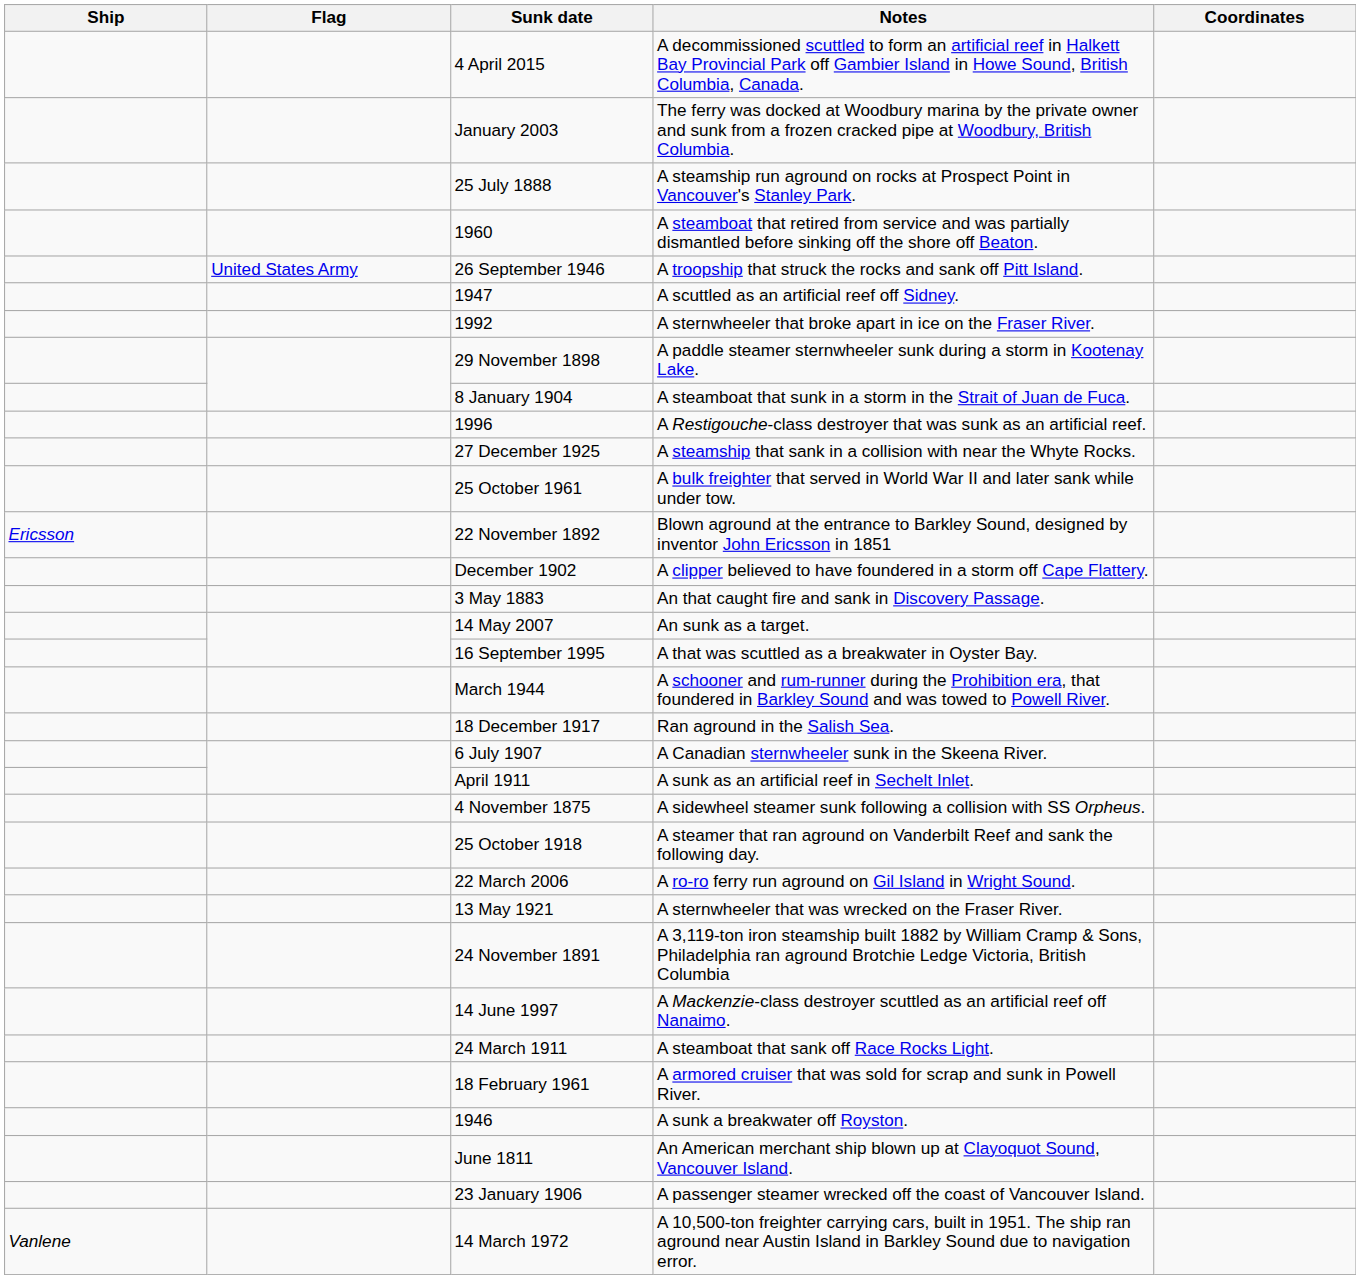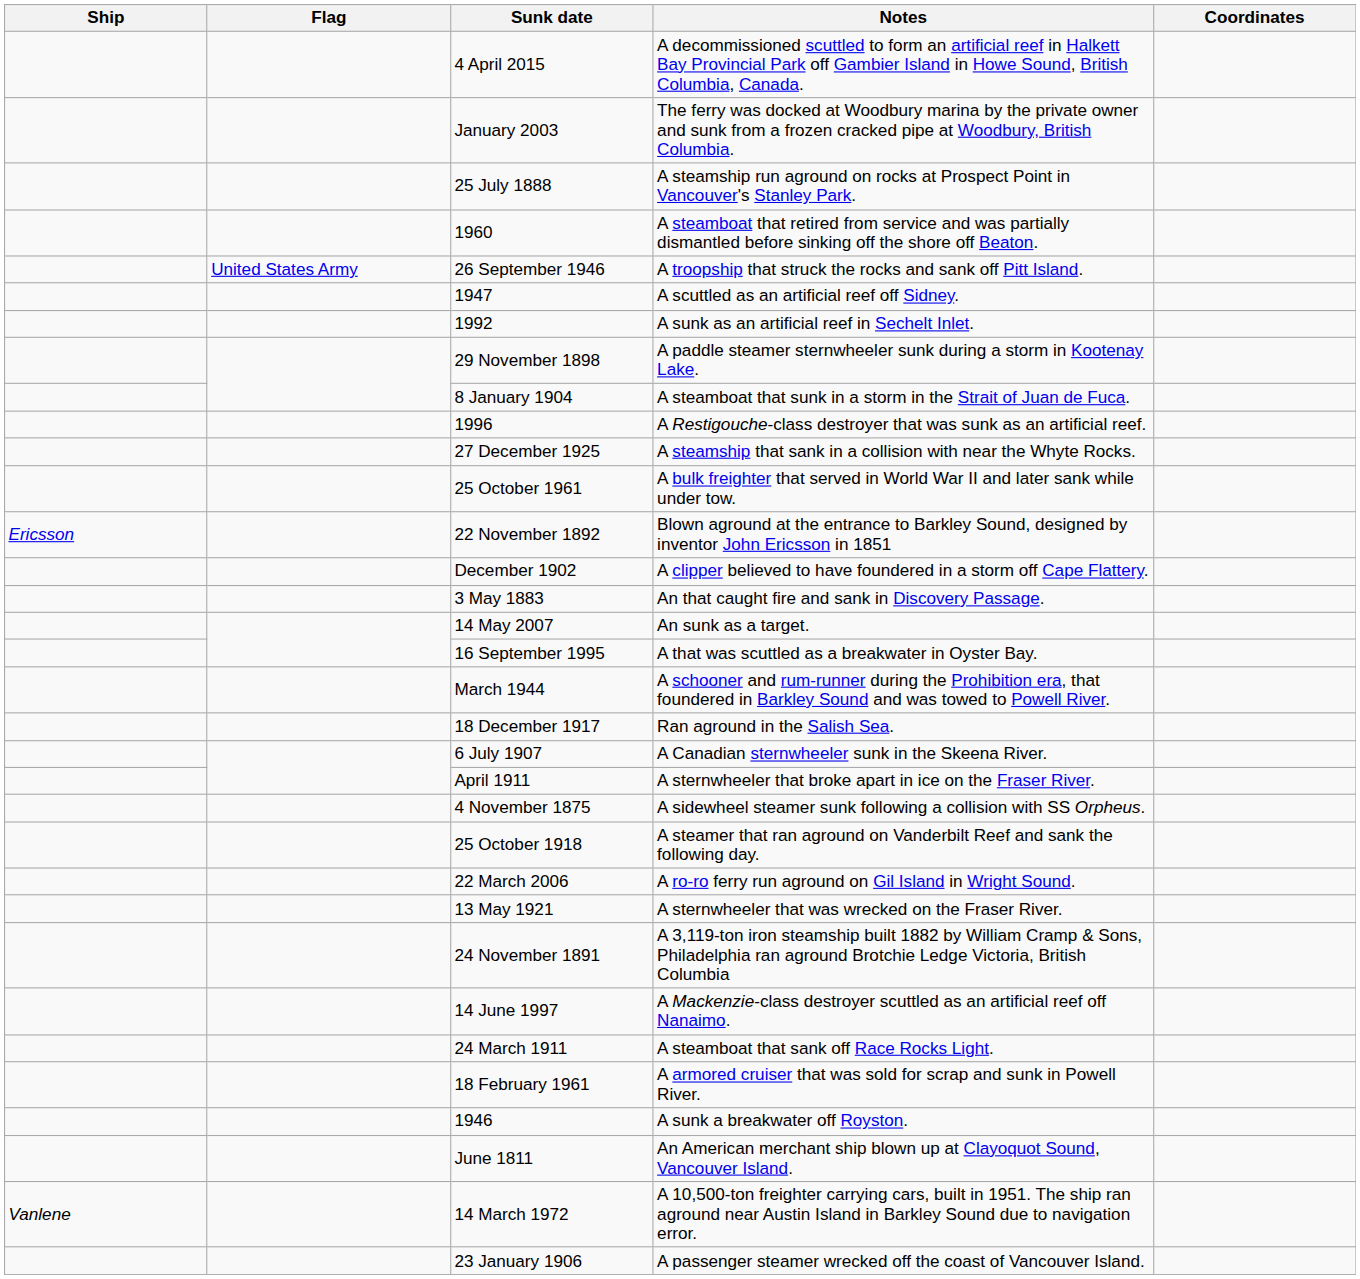 <table class="wikitable" style="width:100%" |>
 <tr>
 <th style="width:15%">Ship</th>
 <th style="width:18%">Flag</th>
 <th style="width:15%">Sunk date</th>
 <th style="width:37%">Notes</th>
 <th style="width:15%">Coordinates</th>
 </tr>
 <tr>
 <td></td>
 <td></td>
 <td>4 April 2015</td>
 <td>A decommissioned  <a href='#'>scuttled</a> to form an <a href='#'>artificial reef</a> in <a href='#'>Halkett Bay Provincial Park</a> off <a href='#'>Gambier Island</a> in <a href='#'>Howe Sound</a>, <a href='#'>British Columbia</a>, <a href='#'>Canada</a>.</td>
 <td></td>
 </tr>
 <tr>
 <td></td>
 <td></td>
 <td>January 2003</td>
 <td>The ferry was docked at Woodbury marina by the private owner and sunk from a frozen cracked pipe at <a href='#'>Woodbury, British Columbia</a>.</td>
 <td></td>
 </tr>
 <tr>
 <td></td>
 <td></td>
 <td>25 July 1888</td>
 <td>A steamship run aground on rocks at Prospect Point in <a href='#'>Vancouver</a>'s <a href='#'>Stanley Park</a>.</td>
 <td></td>
 </tr>
 <tr>
 <td></td>
 <td></td>
 <td>1960</td>
 <td>A <a href='#'>steamboat</a> that retired from service and was partially dismantled before sinking off the shore off <a href='#'>Beaton</a>.</td>
 <td></td>
 </tr>
 <tr>
 <td></td>
 <td> <a href='#'>United States Army</a></td>
 <td>26 September 1946</td>
 <td>A <a href='#'>troopship</a> that struck the rocks and sank off <a href='#'>Pitt Island</a>.</td>
 <td></td>
 </tr>
 <tr>
 <td></td>
 <td></td>
 <td>1947</td>
 <td>A  scuttled as an artificial reef off <a href='#'>Sidney</a>.</td>
 <td></td>
 </tr>
 <tr>
 <td></td>
 <td></td>
 <td>1992</td>
-<td>A sternwheeler that broke apart in ice on the <a href='#'>Fraser River</a>.</td>
+<td>A  sunk as an artificial reef in <a href='#'>Sechelt Inlet</a>.</td>
 <td></td>
 </tr>
 <tr>
 <td></td>
 <td rowspan="2"></td>
 <td>29 November 1898</td>
 <td>A paddle steamer sternwheeler sunk during a storm in <a href='#'>Kootenay Lake</a>.</td>
 <td></td>
 </tr>
 <tr>
 <td></td>
 <td>8 January 1904</td>
 <td>A steamboat that sunk in a storm in the <a href='#'>Strait of Juan de Fuca</a>.</td>
 <td></td>
 </tr>
 <tr>
 <td></td>
 <td></td>
 <td>1996</td>
 <td>A <em>Restigouche</em>-class destroyer that was sunk as an artificial reef.</td>
 <td></td>
 </tr>
 <tr>
 <td></td>
 <td></td>
 <td>27 December 1925</td>
 <td>A <a href='#'>steamship</a> that sank in a collision with  near the Whyte Rocks.</td>
 <td></td>
 </tr>
 <tr>
 <td></td>
 <td></td>
 <td>25 October 1961</td>
 <td>A <a href='#'>bulk freighter</a> that served in World War II and later sank while under tow.</td>
 <td></td>
 </tr>
 <tr>
 <td><em><a href='#'>Ericsson</a></em></td>
 <td></td>
 <td>22 November 1892</td>
 <td>Blown aground at the entrance to Barkley Sound, designed by inventor <a href='#'>John Ericsson</a> in 1851</td>
 <td></td>
 </tr>
 <tr>
 <td></td>
 <td></td>
 <td>December 1902</td>
 <td>A <a href='#'>clipper</a> believed to have foundered in a storm off <a href='#'>Cape Flattery</a>.</td>
 <td></td>
 </tr>
 <tr>
 <td></td>
 <td></td>
 <td>3 May 1883</td>
 <td>An  that caught fire and sank in <a href='#'>Discovery Passage</a>.</td>
 <td></td>
 </tr>
 <tr>
 <td></td>
 <td rowspan="2"></td>
 <td>14 May 2007</td>
 <td>An  sunk as a target.</td>
 <td></td>
 </tr>
 <tr>
 <td></td>
 <td>16 September 1995</td>
 <td>A  that was scuttled as a breakwater in Oyster Bay.</td>
 <td></td>
 </tr>
 <tr>
 <td></td>
 <td></td>
 <td>March 1944</td>
 <td>A <a href='#'>schooner</a> and <a href='#'>rum-runner</a> during the <a href='#'>Prohibition era</a>, that foundered in <a href='#'>Barkley Sound</a> and was towed to <a href='#'>Powell River</a>.</td>
 <td></td>
 </tr>
 <tr>
 <td></td>
 <td></td>
 <td>18 December 1917</td>
 <td>Ran aground in the <a href='#'>Salish Sea</a>.</td>
 <td></td>
 </tr>
 <tr>
 <td></td>
 <td rowspan="2"></td>
 <td>6 July 1907</td>
 <td>A Canadian <a href='#'>sternwheeler</a> sunk in the Skeena River.</td>
 <td></td>
 </tr>
 <tr>
 <td></td>
 <td>April 1911</td>
-<td>A  sunk as an artificial reef in <a href='#'>Sechelt Inlet</a>.</td>
+<td>A sternwheeler that broke apart in ice on the <a href='#'>Fraser River</a>.</td>
 <td></td>
 </tr>
 <tr>
 <td></td>
 <td></td>
 <td>4 November 1875</td>
 <td>A sidewheel steamer sunk following a collision with SS <em>Orpheus</em>.</td>
 <td></td>
 </tr>
 <tr>
 <td></td>
 <td></td>
 <td>25 October 1918</td>
 <td>A steamer that ran aground on Vanderbilt Reef and sank the following day.</td>
 <td></td>
 </tr>
 <tr>
 <td></td>
 <td></td>
 <td>22 March 2006</td>
 <td>A <a href='#'>ro-ro</a> ferry run aground on <a href='#'>Gil Island</a> in <a href='#'>Wright Sound</a>.</td>
 <td></td>
 </tr>
 <tr>
 <td></td>
 <td></td>
 <td>13 May 1921</td>
 <td>A sternwheeler that was wrecked on the Fraser River.</td>
 <td></td>
 </tr>
 <tr>
 <td></td>
 <td></td>
 <td>24 November 1891</td>
 <td>A 3,119-ton iron steamship built 1882 by William Cramp & Sons, Philadelphia ran aground Brotchie Ledge Victoria, British Columbia</td>
 <td></td>
 </tr>
 <tr>
 <td></td>
 <td></td>
 <td>14 June 1997</td>
 <td>A <em>Mackenzie</em>-class destroyer scuttled as an artificial reef off <a href='#'>Nanaimo</a>.</td>
 <td></td>
 </tr>
 <tr>
 <td></td>
 <td></td>
 <td>24 March 1911</td>
 <td>A steamboat that sank off <a href='#'>Race Rocks Light</a>.</td>
 <td></td>
 </tr>
 <tr>
 <td></td>
 <td></td>
 <td>18 February 1961</td>
 <td>A  <a href='#'>armored cruiser</a> that was sold for scrap and sunk in Powell River.</td>
 <td></td>
 </tr>
 <tr>
 <td></td>
 <td></td>
 <td>1946</td>
 <td>A  sunk a breakwater off <a href='#'>Royston</a>.</td>
 <td></td>
 </tr>
 <tr>
 <td></td>
 <td></td>
 <td>June 1811</td>
 <td>An American merchant ship blown up at <a href='#'>Clayoquot Sound</a>, <a href='#'>Vancouver Island</a>.</td>
 <td></td>
 </tr>
 <tr>
+<td><em>Vanlene</em></td>
+<td></td>
+<td>14 March 1972</td>
+<td>A 10,500-ton freighter carrying cars, built in 1951. The ship ran aground near Austin Island in Barkley Sound due to navigation error.</td>
+<td></td>
+</tr>
+<tr>
 <td></td>
 <td></td>
 <td>23 January 1906</td>
 <td>A passenger steamer wrecked off the coast of Vancouver Island.</td>
 <td></td>
 </tr>
-<tr>
-<td><em>Vanlene</em></td>
-<td></td>
-<td>14 March 1972</td>
-<td>A 10,500-ton freighter carrying cars, built in 1951. The ship ran aground near Austin Island in Barkley Sound due to navigation error.</td>
-<td></td>
-</tr>
 </table>
